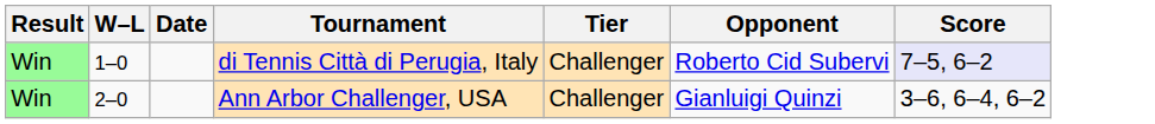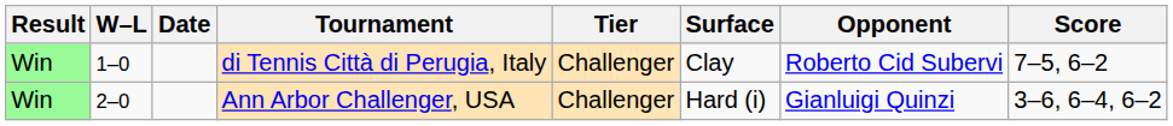 <table class="sortable wikitable">
 <tr>
 <th>Result</th>
 <th class="unsortable">W–L</th>
 <th>Date</th>
 <th>Tournament</th>
 <th>Tier</th>
+<th>Surface</th>
 <th>Opponent</th>
 <th class="unsortable">Score</th>
 </tr>
 <tr>
 <td bgcolor=98fb98>Win</td>
 <td><small>1–0</small></td>
 <td><a href='#'></a></td>
 <td style="background:moccasin;"><a href='#'>di Tennis Città di Perugia</a>, Italy</td>
 <td style="background:moccasin;">Challenger</td>
+<td>Clay</td>
 <td> <a href='#'>Roberto Cid Subervi</a></td>
-<td style="background: lavender;">7–5, 6–2</td>
+<td>7–5, 6–2</td>
 </tr>
 <tr>
 <td bgcolor=98FB98>Win</td>
 <td><small>2–0</small></td>
 <td><a href='#'></a></td>
 <td style="background:moccasin;"><a href='#'>Ann Arbor Challenger</a>, USA</td>
 <td style="background:moccasin;">Challenger</td>
+<td>Hard (i)</td>
 <td> <a href='#'>Gianluigi Quinzi</a></td>
 <td>3–6, 6–4, 6–2</td>
 </tr>
 </table>
